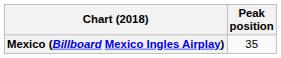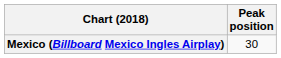 <table class="wikitable plainrowheaders" style="text-align:center">
 <tr>
 <th scope="col">Chart (2018)</th>
 <th scope="col">Peak<br>position</th>
 </tr>
 <tr>
 <th scope="row">Mexico (<em><a href='#'>Billboard</a></em> <a href='#'>Mexico Ingles Airplay</a>)</th>
-<td>35</td>
+<td>30</td>
 </tr>
 </table>
